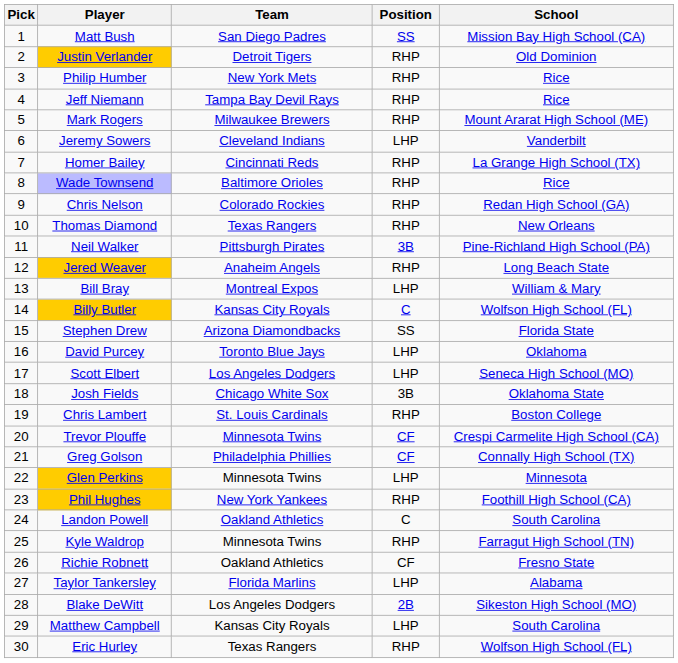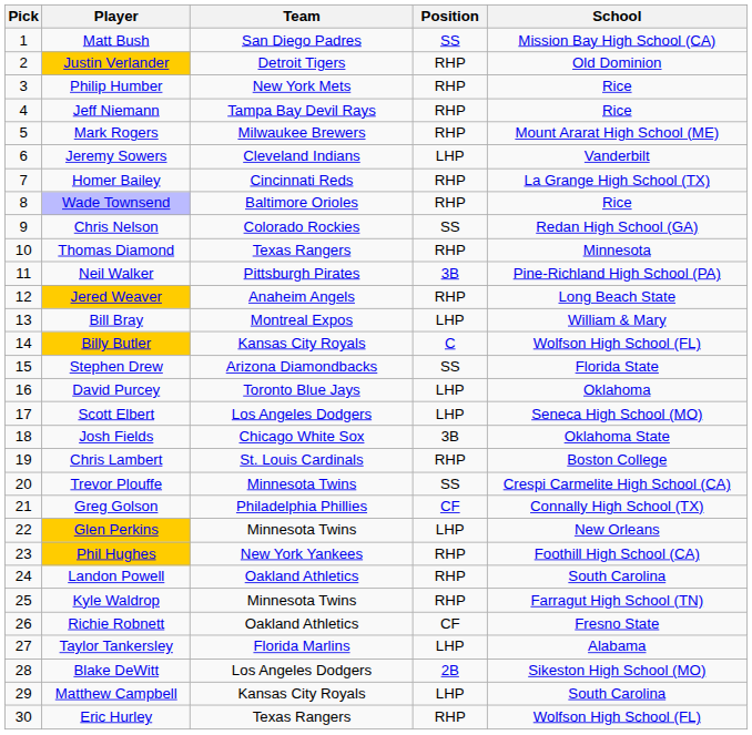 <table class="wikitable" style="text-align:center">
 <tr>
 <th style="width:5%;">Pick</th>
 <th style="width:20%;">Player</th>
 <th style="width:30%;">Team</th>
 <th style="width:10%;">Position</th>
 <th style="width:35%;">School</th>
 </tr>
 <tr>
 <td>1</td>
 <td><a href='#'>Matt Bush</a></td>
 <td><a href='#'>San Diego Padres</a></td>
 <td><a href='#'>SS</a></td>
 <td><a href='#'>Mission Bay High School (CA)</a></td>
 </tr>
 <tr>
 <td>2</td>
 <td style="background:#fc0;"><a href='#'>Justin Verlander</a></td>
 <td><a href='#'>Detroit Tigers</a></td>
 <td>RHP</td>
 <td><a href='#'>Old Dominion</a></td>
 </tr>
 <tr>
 <td>3</td>
 <td><a href='#'>Philip Humber</a></td>
 <td><a href='#'>New York Mets</a></td>
 <td>RHP</td>
 <td><a href='#'>Rice</a></td>
 </tr>
 <tr>
 <td>4</td>
 <td><a href='#'>Jeff Niemann</a></td>
 <td><a href='#'>Tampa Bay Devil Rays</a></td>
 <td>RHP</td>
 <td><a href='#'>Rice</a></td>
 </tr>
 <tr>
 <td>5</td>
 <td><a href='#'>Mark Rogers</a></td>
 <td><a href='#'>Milwaukee Brewers</a></td>
 <td>RHP</td>
 <td><a href='#'>Mount Ararat High School (ME)</a></td>
 </tr>
 <tr>
 <td>6</td>
 <td><a href='#'>Jeremy Sowers</a></td>
 <td><a href='#'>Cleveland Indians</a></td>
 <td>LHP</td>
 <td><a href='#'>Vanderbilt</a></td>
 </tr>
 <tr>
 <td>7</td>
 <td><a href='#'>Homer Bailey</a></td>
 <td><a href='#'>Cincinnati Reds</a></td>
 <td>RHP</td>
 <td><a href='#'>La Grange High School (TX)</a></td>
 </tr>
 <tr>
 <td>8</td>
 <td style="background:#bbf;"><a href='#'>Wade Townsend</a></td>
 <td><a href='#'>Baltimore Orioles</a></td>
 <td>RHP</td>
 <td><a href='#'>Rice</a></td>
 </tr>
 <tr>
 <td>9</td>
 <td><a href='#'>Chris Nelson</a></td>
 <td><a href='#'>Colorado Rockies</a></td>
-<td>RHP</td>
+<td>SS</td>
 <td><a href='#'>Redan High School (GA)</a></td>
 </tr>
 <tr>
 <td>10</td>
 <td><a href='#'>Thomas Diamond</a></td>
 <td><a href='#'>Texas Rangers</a></td>
 <td>RHP</td>
-<td><a href='#'>New Orleans</a></td>
+<td><a href='#'>Minnesota</a></td>
 </tr>
 <tr>
 <td>11</td>
 <td><a href='#'>Neil Walker</a></td>
 <td><a href='#'>Pittsburgh Pirates</a></td>
 <td><a href='#'>3B</a></td>
 <td><a href='#'>Pine-Richland High School (PA)</a></td>
 </tr>
 <tr>
 <td>12</td>
 <td style="background:#fc0;"><a href='#'>Jered Weaver</a></td>
 <td><a href='#'>Anaheim Angels</a></td>
 <td>RHP</td>
 <td><a href='#'>Long Beach State</a></td>
 </tr>
 <tr>
 <td>13</td>
 <td><a href='#'>Bill Bray</a></td>
 <td><a href='#'>Montreal Expos</a></td>
 <td>LHP</td>
 <td><a href='#'>William & Mary</a></td>
 </tr>
 <tr>
 <td>14</td>
 <td style="background:#fc0;"><a href='#'>Billy Butler</a></td>
 <td><a href='#'>Kansas City Royals</a></td>
 <td><a href='#'>C</a></td>
 <td><a href='#'>Wolfson High School (FL)</a></td>
 </tr>
 <tr>
 <td>15</td>
 <td><a href='#'>Stephen Drew</a></td>
 <td><a href='#'>Arizona Diamondbacks</a></td>
 <td>SS</td>
 <td><a href='#'>Florida State</a></td>
 </tr>
 <tr>
 <td>16</td>
 <td><a href='#'>David Purcey</a></td>
 <td><a href='#'>Toronto Blue Jays</a></td>
 <td>LHP</td>
 <td><a href='#'>Oklahoma</a></td>
 </tr>
 <tr>
 <td>17</td>
 <td><a href='#'>Scott Elbert</a></td>
 <td><a href='#'>Los Angeles Dodgers</a></td>
 <td>LHP</td>
 <td><a href='#'>Seneca High School (MO)</a></td>
 </tr>
 <tr>
 <td>18</td>
 <td><a href='#'>Josh Fields</a></td>
 <td><a href='#'>Chicago White Sox</a></td>
 <td>3B</td>
 <td><a href='#'>Oklahoma State</a></td>
 </tr>
 <tr>
 <td>19</td>
 <td><a href='#'>Chris Lambert</a></td>
 <td><a href='#'>St. Louis Cardinals</a></td>
 <td>RHP</td>
 <td><a href='#'>Boston College</a></td>
 </tr>
 <tr>
 <td>20</td>
 <td><a href='#'>Trevor Plouffe</a></td>
 <td><a href='#'>Minnesota Twins</a></td>
-<td><a href='#'>CF</a></td>
+<td>SS</td>
 <td><a href='#'>Crespi Carmelite High School (CA)</a></td>
 </tr>
 <tr>
 <td>21</td>
 <td><a href='#'>Greg Golson</a></td>
 <td><a href='#'>Philadelphia Phillies</a></td>
 <td><a href='#'>CF</a></td>
 <td><a href='#'>Connally High School (TX)</a></td>
 </tr>
 <tr>
 <td>22</td>
 <td style="background:#fc0;"><a href='#'>Glen Perkins</a></td>
 <td>Minnesota Twins</td>
 <td>LHP</td>
-<td><a href='#'>Minnesota</a></td>
+<td><a href='#'>New Orleans</a></td>
 </tr>
 <tr>
 <td>23</td>
 <td style="background:#fc0;"><a href='#'>Phil Hughes</a></td>
 <td><a href='#'>New York Yankees</a></td>
 <td>RHP</td>
 <td><a href='#'>Foothill High School (CA)</a></td>
 </tr>
 <tr>
 <td>24</td>
 <td><a href='#'>Landon Powell</a></td>
 <td><a href='#'>Oakland Athletics</a></td>
-<td>C</td>
+<td>RHP</td>
 <td><a href='#'>South Carolina</a></td>
 </tr>
 <tr>
 <td>25</td>
 <td><a href='#'>Kyle Waldrop</a></td>
 <td>Minnesota Twins</td>
 <td>RHP</td>
 <td><a href='#'>Farragut High School (TN)</a></td>
 </tr>
 <tr>
 <td>26</td>
 <td><a href='#'>Richie Robnett</a></td>
 <td>Oakland Athletics</td>
 <td>CF</td>
 <td><a href='#'>Fresno State</a></td>
 </tr>
 <tr>
 <td>27</td>
 <td><a href='#'>Taylor Tankersley</a></td>
 <td><a href='#'>Florida Marlins</a></td>
 <td>LHP</td>
 <td><a href='#'>Alabama</a></td>
 </tr>
 <tr>
 <td>28</td>
 <td><a href='#'>Blake DeWitt</a></td>
 <td>Los Angeles Dodgers</td>
 <td><a href='#'>2B</a></td>
 <td><a href='#'>Sikeston High School (MO)</a></td>
 </tr>
 <tr>
 <td>29</td>
 <td><a href='#'>Matthew Campbell</a></td>
 <td>Kansas City Royals</td>
 <td>LHP</td>
 <td><a href='#'>South Carolina</a></td>
 </tr>
 <tr>
 <td>30</td>
 <td><a href='#'>Eric Hurley</a></td>
 <td>Texas Rangers</td>
 <td>RHP</td>
 <td><a href='#'>Wolfson High School (FL)</a></td>
 </tr>
 </table>
